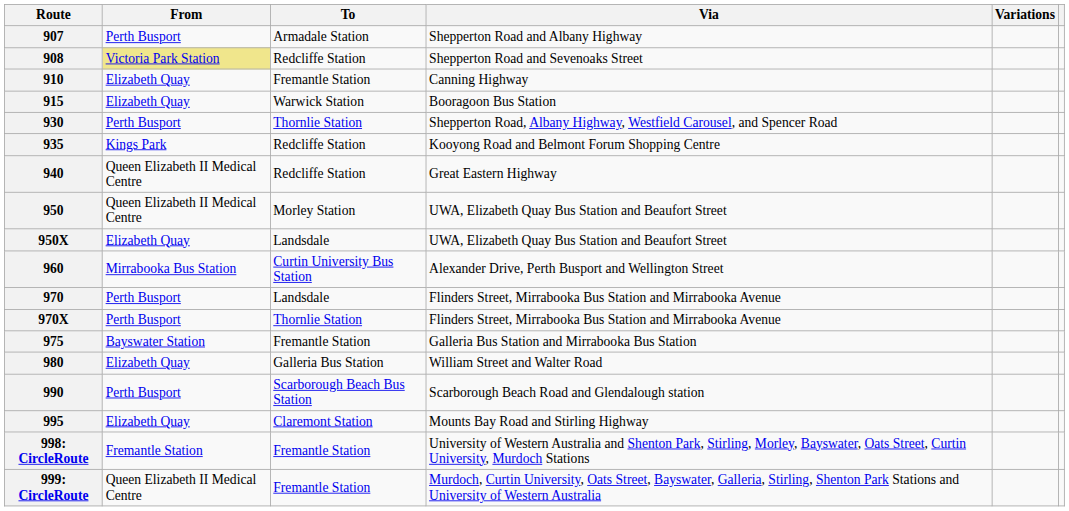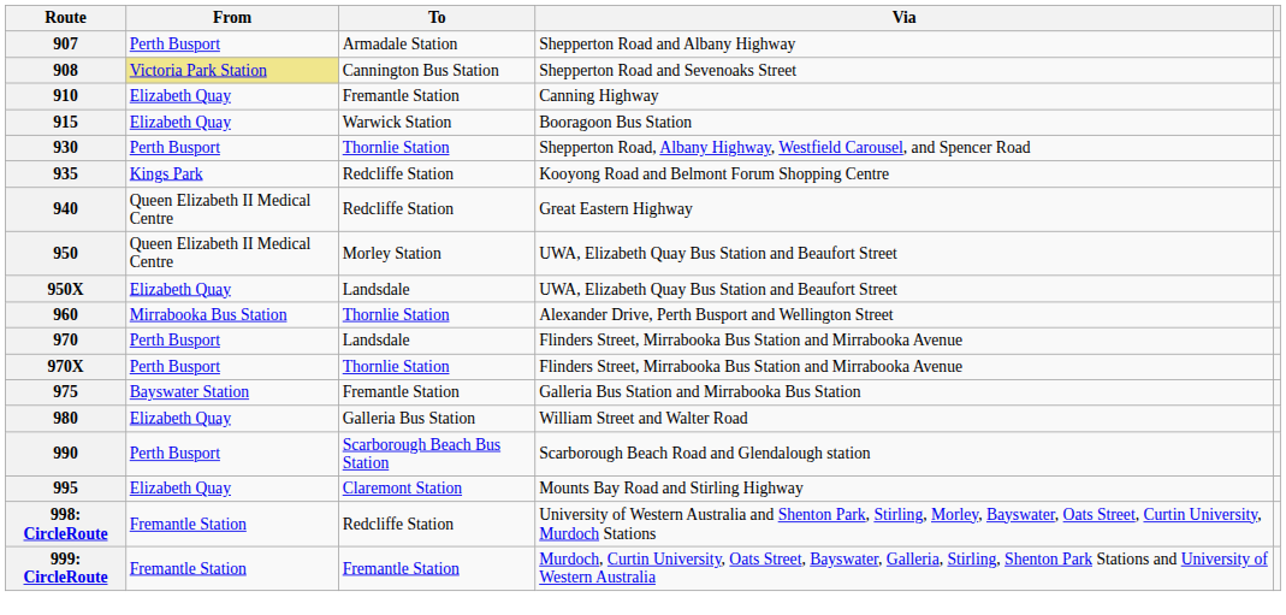 <table class="wikitable sortable">
 <tr>
 <th data-sort-type="number">Route</th>
 <th>From</th>
 <th>To</th>
 <th class=unsortable>Via</th>
-<th class=unsortable>Variations</th>
 <th class=unsortable></th>
 </tr>
 <tr>
 <th>907</th>
 <td><a href='#'>Perth Busport</a></td>
 <td>Armadale Station</td>
 <td>Shepperton Road and Albany Highway</td>
 <td></td>
-<td></td>
 </tr>
 <tr>
 <th>908</th>
 <td style="background: khaki;"><a href='#'>Victoria Park Station</a></td>
-<td>Redcliffe Station</td>
+<td>Cannington Bus Station</td>
 <td>Shepperton Road and Sevenoaks Street</td>
-<td></td>
 <td></td>
 </tr>
 <tr>
 <th>910</th>
 <td><a href='#'>Elizabeth Quay</a></td>
 <td>Fremantle Station</td>
 <td>Canning Highway</td>
 <td></td>
-<td></td>
 </tr>
 <tr>
 <th>915</th>
 <td><a href='#'>Elizabeth Quay</a></td>
 <td>Warwick Station</td>
 <td>Booragoon Bus Station</td>
-<td></td>
 <td></td>
 </tr>
 <tr>
 <th>930</th>
 <td><a href='#'>Perth Busport</a></td>
 <td><a href='#'>Thornlie Station</a></td>
 <td>Shepperton Road, <a href='#'>Albany Highway</a>, <a href='#'>Westfield Carousel</a>, and Spencer Road</td>
 <td></td>
-<td></td>
 </tr>
 <tr>
 <th>935</th>
 <td><a href='#'>Kings Park</a></td>
 <td>Redcliffe Station</td>
 <td>Kooyong Road and Belmont Forum Shopping Centre</td>
-<td></td>
 <td></td>
 </tr>
 <tr>
 <th>940</th>
 <td>Queen Elizabeth II Medical Centre</td>
 <td>Redcliffe Station</td>
 <td>Great Eastern Highway</td>
 <td></td>
-<td></td>
 </tr>
 <tr>
 <th>950</th>
 <td>Queen Elizabeth II Medical Centre</td>
 <td>Morley Station</td>
 <td>UWA, Elizabeth Quay Bus Station and Beaufort Street</td>
-<td></td>
 <td></td>
 </tr>
 <tr>
 <th>950X</th>
 <td><a href='#'>Elizabeth Quay</a></td>
 <td>Landsdale</td>
 <td>UWA, Elizabeth Quay Bus Station and Beaufort Street</td>
 <td></td>
-<td></td>
 </tr>
 <tr>
 <th>960</th>
 <td><a href='#'>Mirrabooka Bus Station</a></td>
-<td><a href='#'>Curtin University Bus Station</a></td>
+<td><a href='#'>Thornlie Station</a></td>
 <td>Alexander Drive, Perth Busport and Wellington Street</td>
-<td></td>
 <td></td>
 </tr>
 <tr>
 <th>970</th>
 <td><a href='#'>Perth Busport</a></td>
 <td>Landsdale</td>
 <td>Flinders Street, Mirrabooka Bus Station and Mirrabooka Avenue</td>
 <td></td>
-<td></td>
 </tr>
 <tr>
 <th>970X</th>
 <td><a href='#'>Perth Busport</a></td>
 <td><a href='#'>Thornlie Station</a></td>
 <td>Flinders Street, Mirrabooka Bus Station and Mirrabooka Avenue</td>
-<td></td>
 <td></td>
 </tr>
 <tr>
 <th>975</th>
 <td><a href='#'>Bayswater Station</a></td>
 <td>Fremantle Station</td>
 <td>Galleria Bus Station and Mirrabooka Bus Station</td>
 <td></td>
-<td></td>
 </tr>
 <tr>
 <th>980</th>
 <td><a href='#'>Elizabeth Quay</a></td>
 <td>Galleria Bus Station</td>
 <td>William Street and Walter Road</td>
-<td></td>
 <td></td>
 </tr>
 <tr>
 <th>990</th>
 <td><a href='#'>Perth Busport</a></td>
 <td><a href='#'>Scarborough Beach Bus Station</a></td>
 <td>Scarborough Beach Road and Glendalough station</td>
 <td></td>
-<td></td>
 </tr>
 <tr>
 <th>995</th>
 <td><a href='#'>Elizabeth Quay</a></td>
 <td><a href='#'>Claremont Station</a></td>
 <td>Mounts Bay Road and Stirling Highway</td>
 <td></td>
-<td></td>
 </tr>
 <tr>
 <th>998: <a href='#'>CircleRoute</a></th>
 <td><a href='#'>Fremantle Station</a></td>
-<td><a href='#'>Fremantle Station</a></td>
+<td>Redcliffe Station</td>
 <td>University of Western Australia and <a href='#'>Shenton Park</a>, <a href='#'>Stirling</a>, <a href='#'>Morley</a>, <a href='#'>Bayswater</a>, <a href='#'>Oats Street</a>, <a href='#'>Curtin University</a>, <a href='#'>Murdoch</a> Stations</td>
-<td></td>
 <td></td>
 </tr>
 <tr>
 <th>999: <a href='#'>CircleRoute</a></th>
-<td>Queen Elizabeth II Medical Centre</td>
+<td><a href='#'>Fremantle Station</a></td>
 <td><a href='#'>Fremantle Station</a></td>
 <td><a href='#'>Murdoch</a>, <a href='#'>Curtin University</a>, <a href='#'>Oats Street</a>, <a href='#'>Bayswater</a>, <a href='#'>Galleria</a>, <a href='#'>Stirling</a>, <a href='#'>Shenton Park</a> Stations and <a href='#'>University of Western Australia</a></td>
 <td></td>
-<td></td>
 </tr>
 </table>
